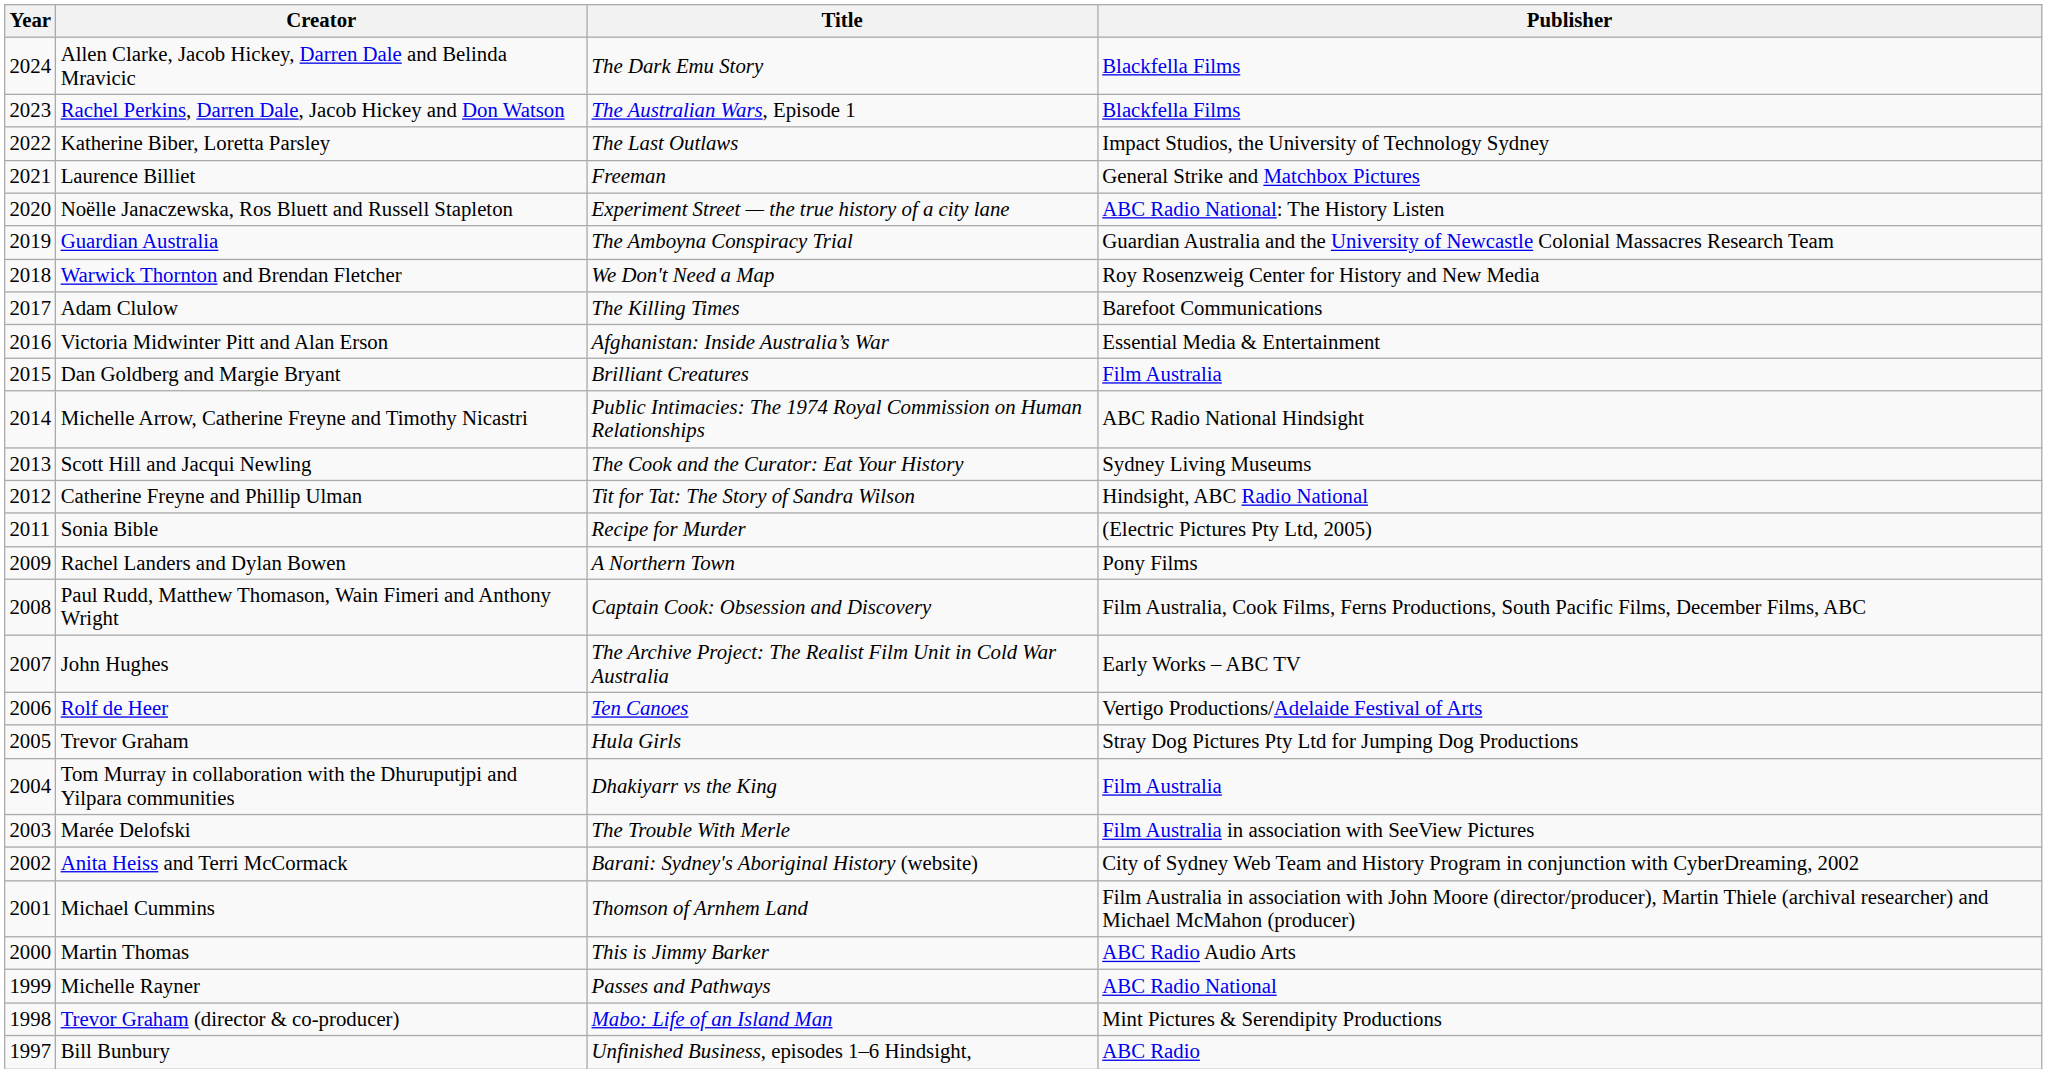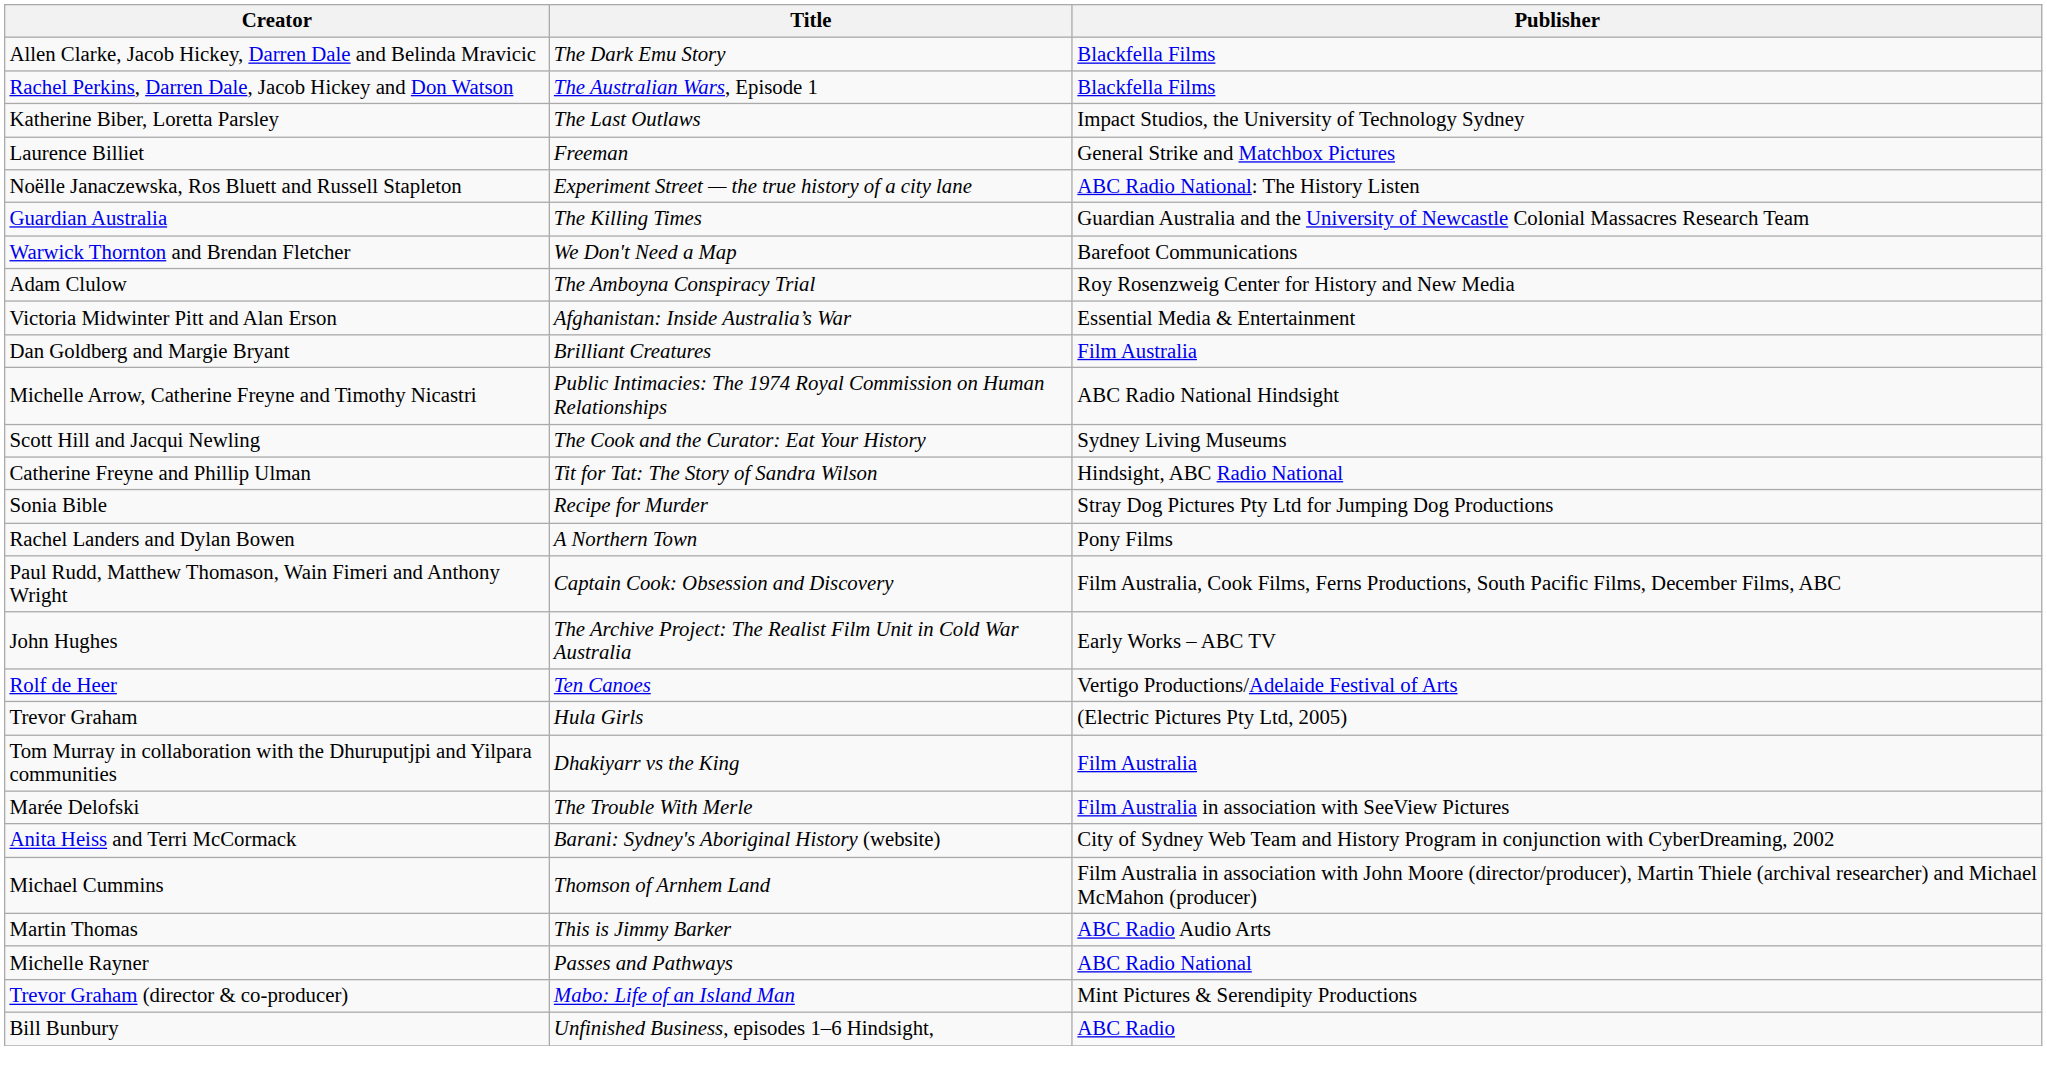 <table class="wikitable">
 <tr>
-<th>Year</th>
 <th>Creator</th>
 <th>Title</th>
 <th>Publisher</th>
 </tr>
 <tr>
-<td>2024</td>
 <td>Allen Clarke, Jacob Hickey, <a href='#'>Darren Dale</a> and Belinda Mravicic</td>
 <td><em>The Dark Emu Story</em></td>
 <td><a href='#'>Blackfella Films</a></td>
 </tr>
 <tr>
-<td>2023</td>
 <td><a href='#'>Rachel Perkins</a>, <a href='#'>Darren Dale</a>, Jacob Hickey and <a href='#'>Don Watson</a></td>
 <td><em><a href='#'>The Australian Wars</a></em>, Episode 1</td>
 <td><a href='#'>Blackfella Films</a></td>
 </tr>
 <tr>
-<td>2022</td>
 <td>Katherine Biber, Loretta Parsley</td>
 <td><em>The Last Outlaws</em></td>
 <td>Impact Studios, the University of Technology Sydney</td>
 </tr>
 <tr>
-<td>2021</td>
 <td>Laurence Billiet</td>
 <td><em>Freeman</em></td>
 <td>General Strike and <a href='#'>Matchbox Pictures</a></td>
 </tr>
 <tr>
-<td>2020</td>
 <td>Noëlle Janaczewska, Ros Bluett and Russell Stapleton</td>
 <td><em>Experiment Street — the true history of a city lane</em></td>
 <td><a href='#'>ABC Radio National</a>: The History Listen</td>
 </tr>
 <tr>
-<td>2019</td>
 <td><a href='#'>Guardian Australia</a></td>
-<td><em>The Amboyna Conspiracy Trial</em></td>
+<td><em>The Killing Times</em></td>
 <td>Guardian Australia and the <a href='#'>University of Newcastle</a> Colonial Massacres Research Team</td>
 </tr>
 <tr>
-<td>2018</td>
 <td><a href='#'>Warwick Thornton</a> and Brendan Fletcher</td>
 <td><em>We Don't Need a Map</em></td>
+<td>Barefoot Communications</td>
+</tr>
+<tr>
+<td>Adam Clulow</td>
+<td><em>The Amboyna Conspiracy Trial</em></td>
 <td>Roy Rosenzweig Center for History and New Media</td>
 </tr>
 <tr>
-<td>2017</td>
-<td>Adam Clulow</td>
-<td><em>The Killing Times</em></td>
-<td>Barefoot Communications</td>
-</tr>
-<tr>
-<td>2016</td>
 <td>Victoria Midwinter Pitt and Alan Erson</td>
 <td><em>Afghanistan: Inside Australia’s War</em></td>
 <td>Essential Media & Entertainment</td>
 </tr>
 <tr>
-<td>2015</td>
 <td>Dan Goldberg and Margie Bryant</td>
 <td><em>Brilliant Creatures</em></td>
 <td><a href='#'>Film Australia</a></td>
 </tr>
 <tr>
-<td>2014</td>
 <td>Michelle Arrow, Catherine Freyne and Timothy Nicastri</td>
 <td><em>Public Intimacies: The 1974 Royal Commission on Human Relationships</em></td>
 <td>ABC Radio National Hindsight</td>
 </tr>
 <tr>
-<td>2013</td>
 <td>Scott Hill and Jacqui Newling</td>
 <td><em>The Cook and the Curator: Eat Your History</em></td>
 <td>Sydney Living Museums</td>
 </tr>
 <tr>
-<td>2012</td>
 <td>Catherine Freyne and Phillip Ulman</td>
 <td><em>Tit for Tat: The Story of Sandra Wilson</em></td>
 <td>Hindsight, ABC <a href='#'>Radio National</a></td>
 </tr>
 <tr>
-<td>2011</td>
 <td>Sonia Bible</td>
 <td><em>Recipe for Murder</em></td>
-<td>(Electric Pictures Pty Ltd, 2005)</td>
+<td>Stray Dog Pictures Pty Ltd for Jumping Dog Productions</td>
 </tr>
 <tr>
-<td>2009</td>
 <td>Rachel Landers and Dylan Bowen</td>
 <td><em>A Northern Town</em></td>
 <td>Pony Films</td>
 </tr>
 <tr>
-<td>2008</td>
 <td>Paul Rudd, Matthew Thomason, Wain Fimeri and Anthony Wright</td>
 <td><em>Captain Cook: Obsession and Discovery</em></td>
 <td>Film Australia, Cook Films, Ferns Productions, South Pacific Films, December Films, ABC</td>
 </tr>
 <tr>
-<td>2007</td>
 <td>John Hughes</td>
 <td><em>The Archive Project: The Realist Film Unit in Cold War Australia</em></td>
 <td>Early Works – ABC TV</td>
 </tr>
 <tr>
-<td>2006</td>
 <td><a href='#'>Rolf de Heer</a></td>
 <td><em><a href='#'>Ten Canoes</a></em></td>
 <td>Vertigo Productions/<a href='#'>Adelaide Festival of Arts</a></td>
 </tr>
 <tr>
-<td>2005</td>
 <td>Trevor Graham</td>
 <td><em>Hula Girls</em></td>
-<td>Stray Dog Pictures Pty Ltd for Jumping Dog Productions</td>
+<td>(Electric Pictures Pty Ltd, 2005)</td>
 </tr>
 <tr>
-<td>2004</td>
 <td>Tom Murray in collaboration with the Dhuruputjpi and Yilpara communities</td>
 <td><em>Dhakiyarr vs the King</em></td>
 <td><a href='#'>Film Australia</a></td>
 </tr>
 <tr>
-<td>2003</td>
 <td>Marée Delofski</td>
 <td><em>The Trouble With Merle</em></td>
 <td><a href='#'>Film Australia</a> in association with SeeView Pictures</td>
 </tr>
 <tr>
-<td>2002</td>
 <td><a href='#'>Anita Heiss</a> and Terri McCormack</td>
 <td><em>Barani: Sydney's Aboriginal History</em> (website)</td>
 <td>City of Sydney Web Team and History Program in conjunction with CyberDreaming, 2002</td>
 </tr>
 <tr>
-<td>2001</td>
 <td>Michael Cummins</td>
 <td><em>Thomson of Arnhem Land</em></td>
 <td>Film Australia in association with John Moore (director/producer), Martin Thiele (archival researcher) and Michael McMahon (producer)</td>
 </tr>
 <tr>
-<td>2000</td>
 <td>Martin Thomas</td>
 <td><em>This is Jimmy Barker</em></td>
 <td><a href='#'>ABC Radio</a> Audio Arts</td>
 </tr>
 <tr>
-<td>1999</td>
 <td>Michelle Rayner</td>
 <td><em>Passes and Pathways</em></td>
 <td><a href='#'>ABC Radio National</a></td>
 </tr>
 <tr>
-<td>1998</td>
 <td><a href='#'>Trevor Graham</a> (director & co-producer)</td>
 <td><em><a href='#'>Mabo: Life of an Island Man</a></em></td>
 <td>Mint Pictures & Serendipity Productions</td>
 </tr>
 <tr>
-<td>1997</td>
 <td>Bill Bunbury</td>
 <td><em>Unfinished Business</em>, episodes 1–6 Hindsight,</td>
 <td><a href='#'>ABC Radio</a></td>
 </tr>
 </table>
